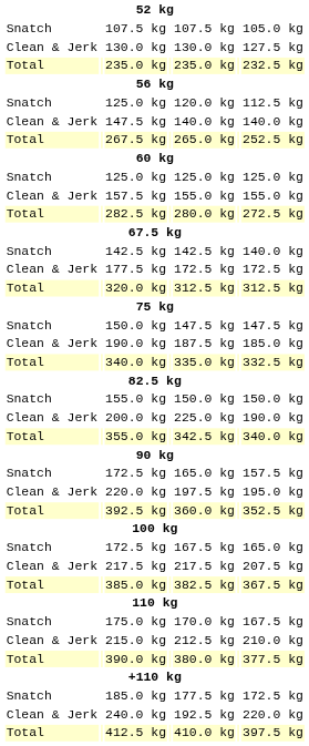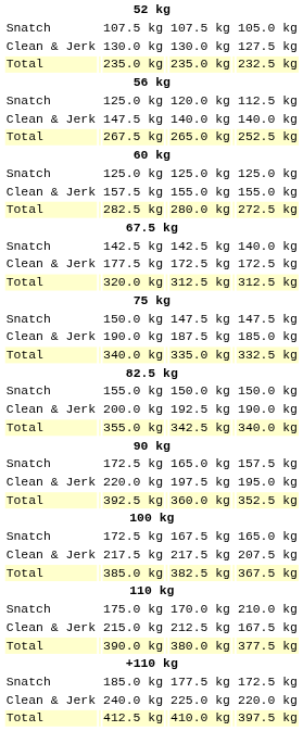 <table>
 <tr>
 <th colspan=7>52 kg</th>
 </tr>
 <tr>
 <td>Snatch</td>
 <td></td>
 <td>107.5 kg</td>
 <td></td>
 <td>107.5 kg</td>
 <td></td>
 <td>105.0 kg</td>
 </tr>
 <tr>
 <td>Clean & Jerk</td>
 <td></td>
 <td>130.0 kg</td>
 <td></td>
 <td>130.0 kg</td>
 <td></td>
 <td>127.5 kg</td>
 </tr>
 <tr bgcolor=#ffffcc>
 <td>Total</td>
 <td></td>
 <td>235.0 kg</td>
 <td></td>
 <td>235.0 kg</td>
 <td></td>
 <td>232.5 kg</td>
 </tr>
 <tr>
 <th colspan=7>56 kg</th>
 </tr>
 <tr>
 <td>Snatch</td>
 <td></td>
 <td>125.0 kg</td>
 <td></td>
 <td>120.0 kg</td>
 <td></td>
 <td>112.5 kg</td>
 </tr>
 <tr>
 <td>Clean & Jerk</td>
 <td></td>
 <td>147.5 kg</td>
 <td></td>
 <td>140.0 kg</td>
 <td></td>
 <td>140.0 kg</td>
 </tr>
 <tr bgcolor=#ffffcc>
 <td>Total</td>
 <td></td>
 <td>267.5 kg</td>
 <td></td>
 <td>265.0 kg</td>
 <td></td>
 <td>252.5 kg</td>
 </tr>
 <tr>
 <th colspan=7>60 kg</th>
 </tr>
 <tr>
 <td>Snatch</td>
 <td></td>
 <td>125.0 kg</td>
 <td></td>
 <td>125.0 kg</td>
 <td></td>
 <td>125.0 kg</td>
 </tr>
 <tr>
 <td>Clean & Jerk</td>
 <td></td>
 <td>157.5 kg</td>
 <td></td>
 <td>155.0 kg</td>
 <td></td>
 <td>155.0 kg</td>
 </tr>
 <tr bgcolor=#ffffcc>
 <td>Total</td>
 <td></td>
 <td>282.5 kg</td>
 <td></td>
 <td>280.0 kg</td>
 <td></td>
 <td>272.5 kg</td>
 </tr>
 <tr>
 <th colspan=7>67.5 kg</th>
 </tr>
 <tr>
 <td>Snatch</td>
 <td></td>
 <td>142.5 kg</td>
 <td></td>
 <td>142.5 kg</td>
 <td></td>
 <td>140.0 kg</td>
 </tr>
 <tr>
 <td>Clean & Jerk</td>
 <td></td>
 <td>177.5 kg</td>
 <td></td>
 <td>172.5 kg</td>
 <td></td>
 <td>172.5 kg</td>
 </tr>
 <tr bgcolor=#ffffcc>
 <td>Total</td>
 <td></td>
 <td>320.0 kg</td>
 <td></td>
 <td>312.5 kg</td>
 <td></td>
 <td>312.5 kg</td>
 </tr>
 <tr>
 <th colspan=7>75 kg</th>
 </tr>
 <tr>
 <td>Snatch</td>
 <td></td>
 <td>150.0 kg</td>
 <td></td>
 <td>147.5 kg</td>
 <td></td>
 <td>147.5 kg</td>
 </tr>
 <tr>
 <td>Clean & Jerk</td>
 <td></td>
 <td>190.0 kg</td>
 <td></td>
 <td>187.5 kg</td>
 <td></td>
 <td>185.0 kg</td>
 </tr>
 <tr bgcolor=#ffffcc>
 <td>Total</td>
 <td></td>
 <td>340.0 kg</td>
 <td></td>
 <td>335.0 kg</td>
 <td></td>
 <td>332.5 kg</td>
 </tr>
 <tr>
 <th colspan=7>82.5 kg</th>
 </tr>
 <tr>
 <td>Snatch</td>
 <td></td>
 <td>155.0 kg</td>
 <td></td>
 <td>150.0 kg</td>
 <td></td>
 <td>150.0 kg</td>
 </tr>
 <tr>
 <td>Clean & Jerk</td>
 <td></td>
 <td>200.0 kg</td>
 <td></td>
-<td>225.0 kg</td>
+<td>192.5 kg</td>
 <td></td>
 <td>190.0 kg</td>
 </tr>
 <tr bgcolor=#ffffcc>
 <td>Total</td>
 <td></td>
 <td>355.0 kg</td>
 <td></td>
 <td>342.5 kg</td>
 <td></td>
 <td>340.0 kg</td>
 </tr>
 <tr>
 <th colspan=7>90 kg</th>
 </tr>
 <tr>
 <td>Snatch</td>
 <td></td>
 <td>172.5 kg</td>
 <td></td>
 <td>165.0 kg</td>
 <td></td>
 <td>157.5 kg</td>
 </tr>
 <tr>
 <td>Clean & Jerk</td>
 <td></td>
 <td>220.0 kg</td>
 <td></td>
 <td>197.5 kg</td>
 <td></td>
 <td>195.0 kg</td>
 </tr>
 <tr bgcolor=#ffffcc>
 <td>Total</td>
 <td></td>
 <td>392.5 kg</td>
 <td></td>
 <td>360.0 kg</td>
 <td></td>
 <td>352.5 kg</td>
 </tr>
 <tr>
 <th colspan=7>100 kg</th>
 </tr>
 <tr>
 <td>Snatch</td>
 <td></td>
 <td>172.5 kg</td>
 <td></td>
 <td>167.5 kg</td>
 <td></td>
 <td>165.0 kg</td>
 </tr>
 <tr>
 <td>Clean & Jerk</td>
 <td></td>
 <td>217.5 kg</td>
 <td></td>
 <td>217.5 kg</td>
 <td></td>
 <td>207.5 kg</td>
 </tr>
 <tr bgcolor=#ffffcc>
 <td>Total</td>
 <td></td>
 <td>385.0 kg</td>
 <td></td>
 <td>382.5 kg</td>
 <td></td>
 <td>367.5 kg</td>
 </tr>
 <tr>
 <th colspan=7>110 kg</th>
 </tr>
 <tr>
 <td>Snatch</td>
 <td></td>
 <td>175.0 kg</td>
 <td></td>
 <td>170.0 kg</td>
 <td></td>
-<td>167.5 kg</td>
+<td>210.0 kg</td>
 </tr>
 <tr>
 <td>Clean & Jerk</td>
 <td></td>
 <td>215.0 kg</td>
 <td></td>
 <td>212.5 kg</td>
 <td></td>
-<td>210.0 kg</td>
+<td>167.5 kg</td>
 </tr>
 <tr bgcolor=#ffffcc>
 <td>Total</td>
 <td></td>
 <td>390.0 kg</td>
 <td></td>
 <td>380.0 kg</td>
 <td></td>
 <td>377.5 kg</td>
 </tr>
 <tr>
 <th colspan=7>+110 kg</th>
 </tr>
 <tr>
 <td>Snatch</td>
 <td></td>
 <td>185.0 kg</td>
 <td></td>
 <td>177.5 kg</td>
 <td></td>
 <td>172.5 kg</td>
 </tr>
 <tr>
 <td>Clean & Jerk</td>
 <td></td>
 <td>240.0 kg</td>
 <td></td>
-<td>192.5 kg</td>
+<td>225.0 kg</td>
 <td></td>
 <td>220.0 kg</td>
 </tr>
 <tr bgcolor=#ffffcc>
 <td>Total</td>
 <td></td>
 <td>412.5 kg</td>
 <td></td>
 <td>410.0 kg</td>
 <td></td>
 <td>397.5 kg</td>
 </tr>
 </table>
